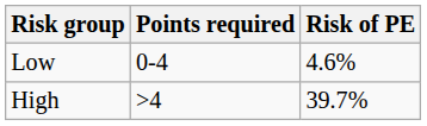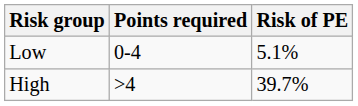 <table class="wikitable">
 <tr>
 <th>Risk group</th>
 <th>Points required</th>
 <th>Risk of PE</th>
 </tr>
 <tr>
 <td>Low</td>
 <td>0-4</td>
-<td>4.6%</td>
+<td>5.1%</td>
 </tr>
 <tr>
 <td>High</td>
 <td>>4</td>
 <td>39.7%</td>
 </tr>
 </table>
